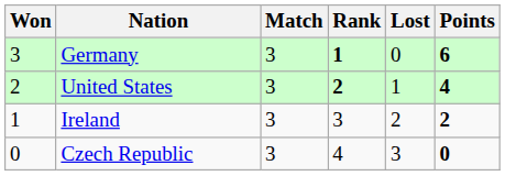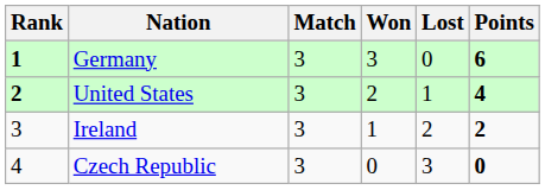 <table class="wikitable">
 <tr>
-<th width=20>Won</th>
+<th width=20>Rank</th>
 <th width=150>Nation</th>
 <th width=20>Match</th>
-<th width=20>Rank</th>
+<th width=20>Won</th>
 <th width=20>Lost</th>
 <th width=20>Points</th>
 </tr>
 <tr bgcolor=ccffcc>
-<td>3</td>
+<td><strong>1</strong></td>
 <td> <a href='#'>Germany</a></td>
 <td>3</td>
-<td><strong>1</strong></td>
+<td>3</td>
 <td>0</td>
 <td><strong>6</strong></td>
 </tr>
 <tr bgcolor=ccffcc>
-<td>2</td>
+<td><strong>2</strong></td>
 <td> <a href='#'>United States</a></td>
 <td>3</td>
-<td><strong>2</strong></td>
+<td>2</td>
 <td>1</td>
 <td><strong>4</strong></td>
 </tr>
 <tr>
-<td>1</td>
+<td>3</td>
 <td> <a href='#'>Ireland</a></td>
 <td>3</td>
-<td>3</td>
+<td>1</td>
 <td>2</td>
 <td><strong>2</strong></td>
 </tr>
 <tr>
-<td>0</td>
+<td>4</td>
 <td> <a href='#'>Czech Republic</a></td>
 <td>3</td>
-<td>4</td>
+<td>0</td>
 <td>3</td>
 <td><strong>0</strong></td>
 </tr>
 </table>
